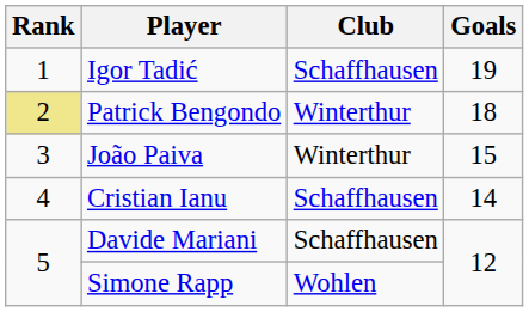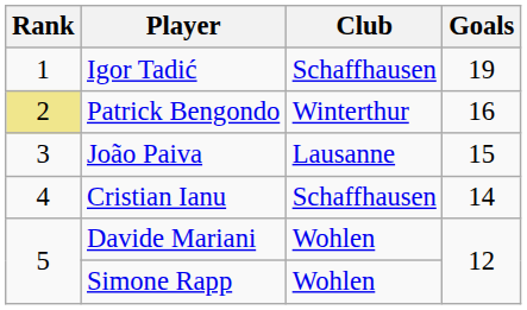 <table class="wikitable">
 <tr>
 <th>Rank</th>
 <th>Player</th>
 <th>Club</th>
 <th>Goals</th>
 </tr>
 <tr>
 <td align="center">1</td>
 <td> <a href='#'>Igor Tadić</a></td>
 <td><a href='#'>Schaffhausen</a></td>
 <td style="text-align:center;">19</td>
 </tr>
 <tr>
 <td align="center" style="background: khaki;">2</td>
 <td> <a href='#'>Patrick Bengondo</a></td>
 <td><a href='#'>Winterthur</a></td>
-<td style="text-align:center;">18</td>
+<td style="text-align:center;">16</td>
 </tr>
 <tr>
 <td align="center">3</td>
 <td> <a href='#'>João Paiva</a></td>
-<td>Winterthur</td>
+<td><a href='#'>Lausanne</a></td>
 <td style="text-align:center;">15</td>
 </tr>
 <tr>
 <td align="center">4</td>
 <td> <a href='#'>Cristian Ianu</a></td>
 <td><a href='#'>Schaffhausen</a></td>
 <td style="text-align:center;">14</td>
 </tr>
 <tr>
 <td rowspan="2" align="center">5</td>
 <td> <a href='#'>Davide Mariani</a></td>
-<td>Schaffhausen</td>
+<td><a href='#'>Wohlen</a></td>
 <td rowspan="2" style="text-align:center;">12</td>
 </tr>
 <tr>
 <td> <a href='#'>Simone Rapp</a></td>
 <td><a href='#'>Wohlen</a></td>
 </tr>
 </table>
